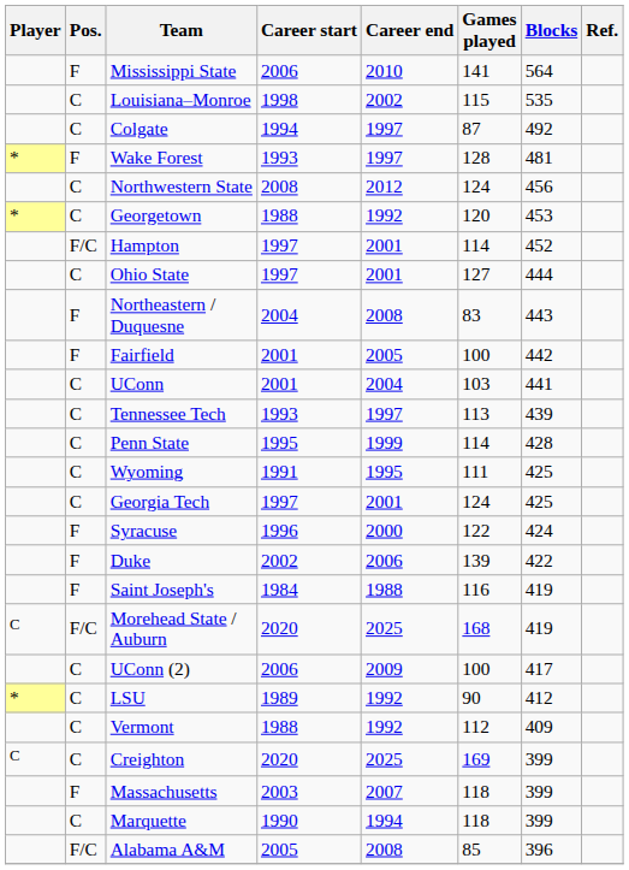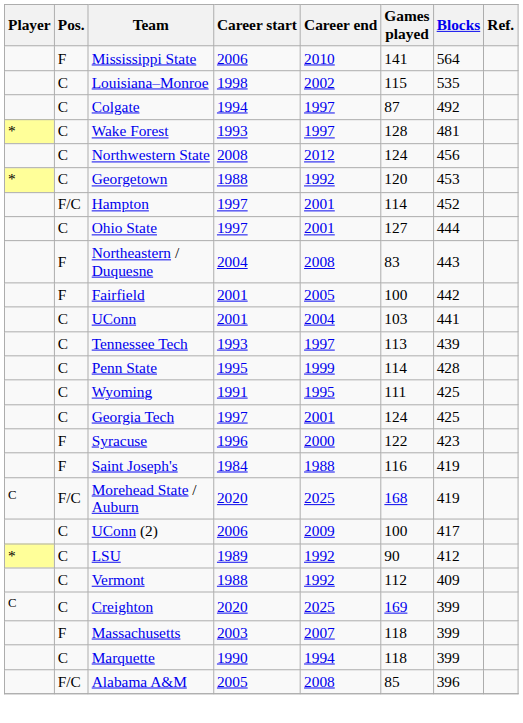 <table class="wikitable sortable">
 <tr>
 <th>Player</th>
 <th>Pos.</th>
 <th>Team</th>
 <th>Career start</th>
 <th>Career end</th>
 <th>Games<br>played</th>
 <th><a href='#'>Blocks</a></th>
 <th class="unsortable">Ref.</th>
 </tr>
 <tr>
 <td></td>
 <td>F</td>
 <td><a href='#'>Mississippi State</a></td>
 <td><a href='#'>2006</a></td>
 <td><a href='#'>2010</a></td>
 <td>141</td>
 <td>564</td>
 <td align=center></td>
 </tr>
 <tr>
 <td></td>
 <td>C</td>
 <td><a href='#'>Louisiana–Monroe</a></td>
 <td><a href='#'>1998</a></td>
 <td><a href='#'>2002</a></td>
 <td>115</td>
 <td>535</td>
 <td align=center></td>
 </tr>
 <tr>
 <td></td>
 <td>C</td>
 <td><a href='#'>Colgate</a></td>
 <td><a href='#'>1994</a></td>
 <td><a href='#'>1997</a></td>
 <td>87</td>
 <td>492</td>
 <td align=center></td>
 </tr>
 <tr>
 <td bgcolor="#FFFF99">*</td>
-<td>F</td>
+<td>C</td>
 <td><a href='#'>Wake Forest</a></td>
 <td><a href='#'>1993</a></td>
 <td><a href='#'>1997</a></td>
 <td>128</td>
 <td>481</td>
 <td align=center></td>
 </tr>
 <tr>
 <td></td>
 <td>C</td>
 <td><a href='#'>Northwestern State</a></td>
 <td><a href='#'>2008</a></td>
 <td><a href='#'>2012</a></td>
 <td>124</td>
 <td>456</td>
 <td align=center></td>
 </tr>
 <tr>
 <td bgcolor="#FFFF99">*</td>
 <td>C</td>
 <td><a href='#'>Georgetown</a></td>
 <td><a href='#'>1988</a></td>
 <td><a href='#'>1992</a></td>
 <td>120</td>
 <td>453</td>
 <td align=center></td>
 </tr>
 <tr>
 <td></td>
 <td>F/C</td>
 <td><a href='#'>Hampton</a></td>
 <td><a href='#'>1997</a></td>
 <td><a href='#'>2001</a></td>
 <td>114</td>
 <td>452</td>
 <td align=center></td>
 </tr>
 <tr>
 <td></td>
 <td>C</td>
 <td><a href='#'>Ohio State</a></td>
 <td><a href='#'>1997</a></td>
 <td><a href='#'>2001</a></td>
 <td>127</td>
 <td>444</td>
 <td align=center></td>
 </tr>
 <tr>
 <td></td>
 <td>F</td>
 <td><a href='#'>Northeastern</a> /<br><a href='#'>Duquesne</a></td>
 <td><a href='#'>2004</a></td>
 <td><a href='#'>2008</a></td>
 <td>83</td>
 <td>443</td>
 <td align=center></td>
 </tr>
 <tr>
 <td></td>
 <td>F</td>
 <td><a href='#'>Fairfield</a></td>
 <td><a href='#'>2001</a></td>
 <td><a href='#'>2005</a></td>
 <td>100</td>
 <td>442</td>
 <td align=center></td>
 </tr>
 <tr>
 <td></td>
 <td>C</td>
 <td><a href='#'>UConn</a></td>
 <td><a href='#'>2001</a></td>
 <td><a href='#'>2004</a></td>
 <td>103</td>
 <td>441</td>
 <td align=center></td>
 </tr>
 <tr>
 <td></td>
 <td>C</td>
 <td><a href='#'>Tennessee Tech</a></td>
 <td><a href='#'>1993</a></td>
 <td><a href='#'>1997</a></td>
 <td>113</td>
 <td>439</td>
 <td align=center></td>
 </tr>
 <tr>
 <td></td>
 <td>C</td>
 <td><a href='#'>Penn State</a></td>
 <td><a href='#'>1995</a></td>
 <td><a href='#'>1999</a></td>
 <td>114</td>
 <td>428</td>
 <td align=center></td>
 </tr>
 <tr>
 <td></td>
 <td>C</td>
 <td><a href='#'>Wyoming</a></td>
 <td><a href='#'>1991</a></td>
 <td><a href='#'>1995</a></td>
 <td>111</td>
 <td>425</td>
 <td align=center></td>
 </tr>
 <tr>
 <td></td>
 <td>C</td>
 <td><a href='#'>Georgia Tech</a></td>
 <td><a href='#'>1997</a></td>
 <td><a href='#'>2001</a></td>
 <td>124</td>
 <td>425</td>
 <td align=center></td>
 </tr>
 <tr>
 <td></td>
 <td>F</td>
 <td><a href='#'>Syracuse</a></td>
 <td><a href='#'>1996</a></td>
 <td><a href='#'>2000</a></td>
 <td>122</td>
-<td>424</td>
-<td align=center></td>
-</tr>
-<tr>
-<td></td>
-<td>F</td>
-<td><a href='#'>Duke</a></td>
-<td><a href='#'>2002</a></td>
-<td><a href='#'>2006</a></td>
-<td>139</td>
-<td>422</td>
+<td>423</td>
 <td align=center></td>
 </tr>
 <tr>
 <td></td>
 <td>F</td>
 <td><a href='#'>Saint Joseph's</a></td>
 <td><a href='#'>1984</a></td>
 <td><a href='#'>1988</a></td>
 <td>116</td>
 <td>419</td>
 <td align=center></td>
 </tr>
 <tr>
 <td><sup>C</sup></td>
 <td>F/C</td>
 <td><a href='#'>Morehead State</a> /<br><a href='#'>Auburn</a></td>
 <td><a href='#'>2020</a></td>
 <td><a href='#'>2025</a></td>
 <td><a href='#'>168</a></td>
 <td>419</td>
 <td></td>
 </tr>
 <tr>
 <td></td>
 <td>C</td>
 <td><a href='#'>UConn</a> (2)</td>
 <td><a href='#'>2006</a></td>
 <td><a href='#'>2009</a></td>
 <td>100</td>
 <td>417</td>
 <td align=center></td>
 </tr>
 <tr>
 <td style="background-color:#FFFF99;">*</td>
 <td>C</td>
 <td><a href='#'>LSU</a></td>
 <td><a href='#'>1989</a></td>
 <td><a href='#'>1992</a></td>
 <td>90</td>
 <td>412</td>
 <td align=center></td>
 </tr>
 <tr>
 <td></td>
 <td>C</td>
 <td><a href='#'>Vermont</a></td>
 <td><a href='#'>1988</a></td>
 <td><a href='#'>1992</a></td>
 <td>112</td>
 <td>409</td>
 <td align=center></td>
 </tr>
 <tr>
 <td><sup>C</sup></td>
 <td>C</td>
 <td><a href='#'>Creighton</a></td>
 <td><a href='#'>2020</a></td>
 <td><a href='#'>2025</a></td>
 <td><a href='#'>169</a></td>
 <td>399</td>
 <td align=center></td>
 </tr>
 <tr>
 <td></td>
 <td>F</td>
 <td><a href='#'>Massachusetts</a></td>
 <td><a href='#'>2003</a></td>
 <td><a href='#'>2007</a></td>
 <td>118</td>
 <td>399</td>
 <td align=center></td>
 </tr>
 <tr>
 <td></td>
 <td>C</td>
 <td><a href='#'>Marquette</a></td>
 <td><a href='#'>1990</a></td>
 <td><a href='#'>1994</a></td>
 <td>118</td>
 <td>399</td>
 <td align=center></td>
 </tr>
 <tr>
 <td></td>
 <td>F/C</td>
 <td><a href='#'>Alabama A&M</a></td>
 <td><a href='#'>2005</a></td>
 <td><a href='#'>2008</a></td>
 <td>85</td>
 <td>396</td>
 <td align=center></td>
 </tr>
 <tr>
 </tr>
 </table>
